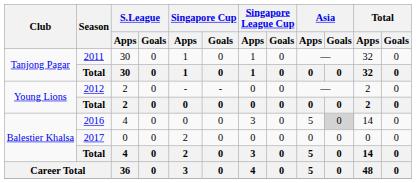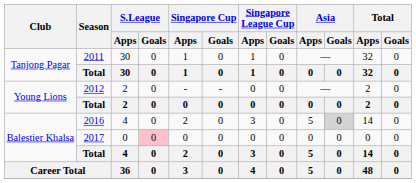 <table class="wikitable" style="text-align:center">
 <tr>
 <th rowspan="2">Club</th>
 <th rowspan="2">Season</th>
 <th colspan="2"><a href='#'>S.League</a></th>
 <th colspan="2"><a href='#'>Singapore Cup</a></th>
 <th colspan="2"><a href='#'>Singapore<br>League Cup</a></th>
 <th colspan="2"><a href='#'>Asia</a></th>
 <th colspan="2">Total</th>
 </tr>
 <tr>
 <th>Apps</th>
 <th>Goals</th>
 <th>Apps</th>
 <th>Goals</th>
 <th>Apps</th>
 <th>Goals</th>
 <th>Apps</th>
 <th>Goals</th>
 <th>Apps</th>
 <th>Goals</th>
 </tr>
 <tr>
 <td rowspan="2"><a href='#'>Tanjong Pagar</a></td>
 <td><a href='#'>2011</a></td>
 <td>30</td>
 <td>0</td>
 <td>1</td>
 <td>0</td>
 <td>1</td>
 <td>0</td>
 <td colspan='2'>—</td>
 <td>32</td>
 <td>0</td>
 </tr>
 <tr>
 <th>Total</th>
 <th>30</th>
 <th>0</th>
 <th>1</th>
 <th>0</th>
 <th>1</th>
 <th>0</th>
 <th>0</th>
 <th>0</th>
 <th>32</th>
 <th>0</th>
 </tr>
 <tr>
 <td rowspan="2"><a href='#'>Young Lions</a></td>
 <td><a href='#'>2012</a></td>
 <td>2</td>
 <td>0</td>
 <td>-</td>
 <td>-</td>
 <td>0</td>
 <td>0</td>
 <td colspan='2'>—</td>
 <td>2</td>
 <td>0</td>
 </tr>
 <tr>
 <th>Total</th>
 <th>2</th>
 <th>0</th>
 <th>0</th>
 <th>0</th>
 <th>0</th>
 <th>0</th>
 <th>0</th>
 <th>0</th>
 <th>2</th>
 <th>0</th>
 </tr>
 <tr>
 <td rowspan="3"><a href='#'>Balestier Khalsa</a></td>
 <td><a href='#'>2016</a></td>
 <td>4</td>
 <td>0</td>
-<td>0</td>
+<td>2</td>
 <td>0</td>
 <td>3</td>
 <td>0</td>
 <td>5</td>
 <td style="background: lightgrey;">0</td>
 <td>14</td>
 <td>0</td>
 </tr>
 <tr>
 <td><a href='#'>2017</a></td>
 <td>0</td>
+<td style="background: pink;">0</td>
 <td>0</td>
-<td>2</td>
 <td>0</td>
 <td>0</td>
 <td>0</td>
 <td>0</td>
 <td>0</td>
 <td>0</td>
 <td>0</td>
 </tr>
 <tr>
 <th>Total</th>
 <th>4</th>
 <th>0</th>
 <th>2</th>
 <th>0</th>
 <th>3</th>
 <th>0</th>
 <th>5</th>
 <th>0</th>
 <th>14</th>
 <th>0</th>
 </tr>
 <tr>
 <th colspan="2">Career Total</th>
 <th>36</th>
 <th>0</th>
 <th>3</th>
 <th>0</th>
 <th>4</th>
 <th>0</th>
 <th>5</th>
 <th>0</th>
 <th>48</th>
 <th>0</th>
 </tr>
 <tr>
 </tr>
 </table>
